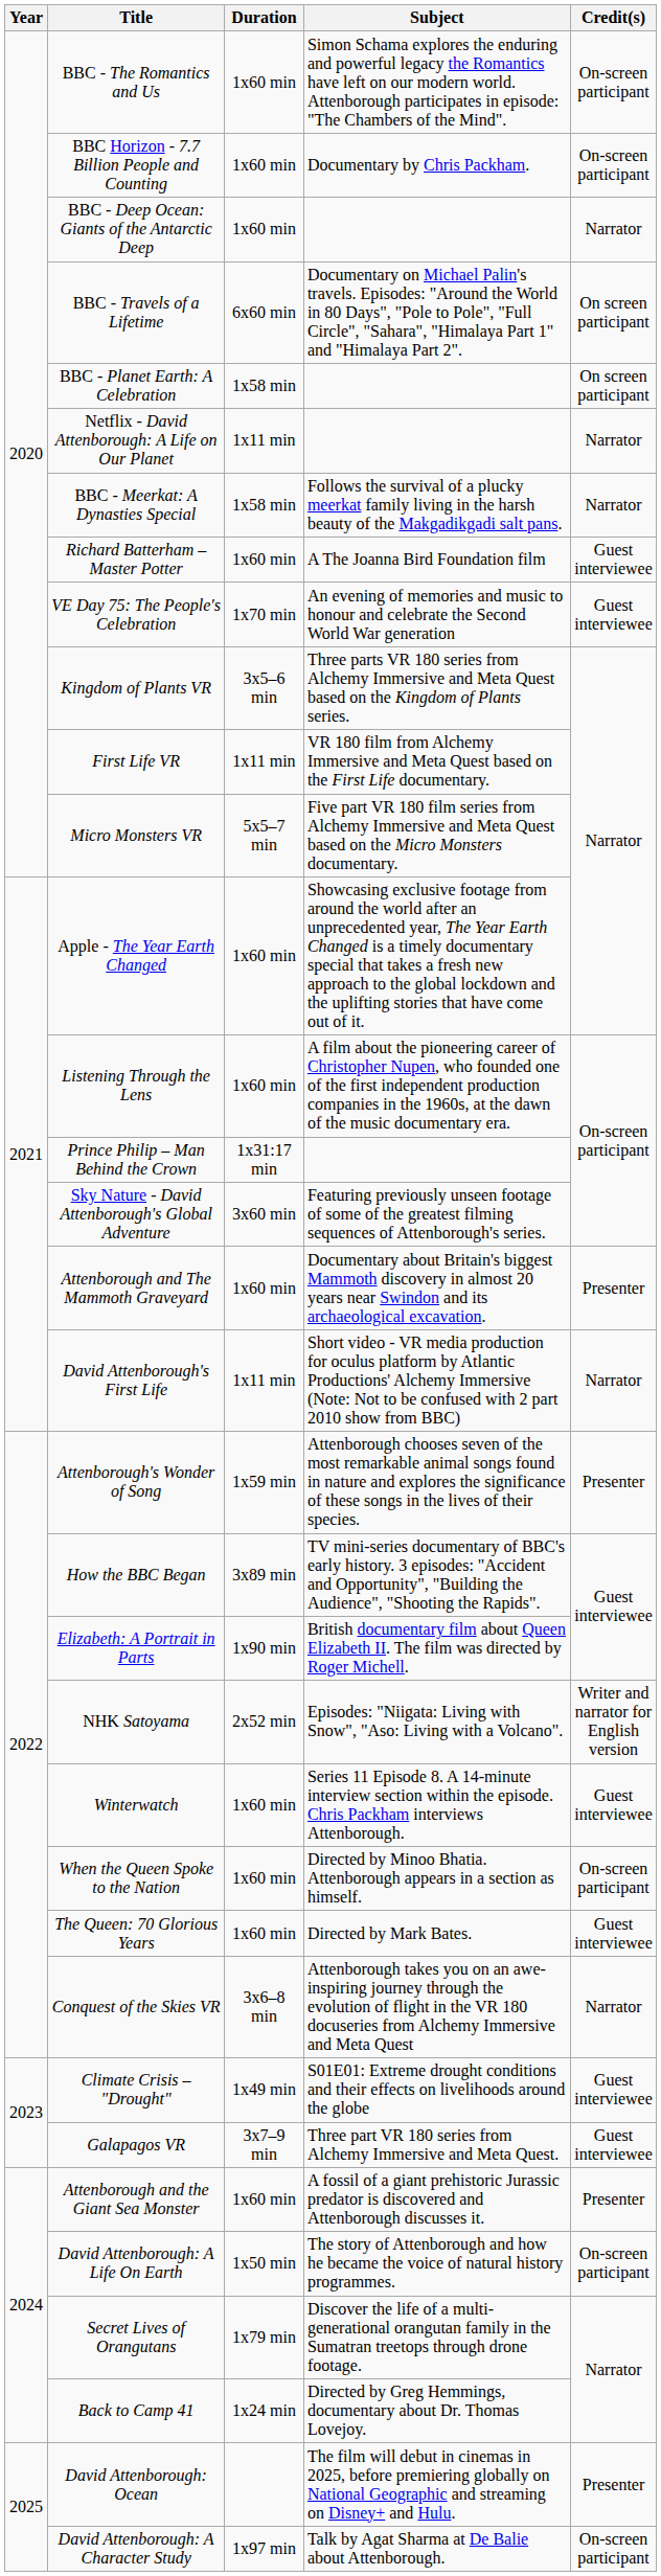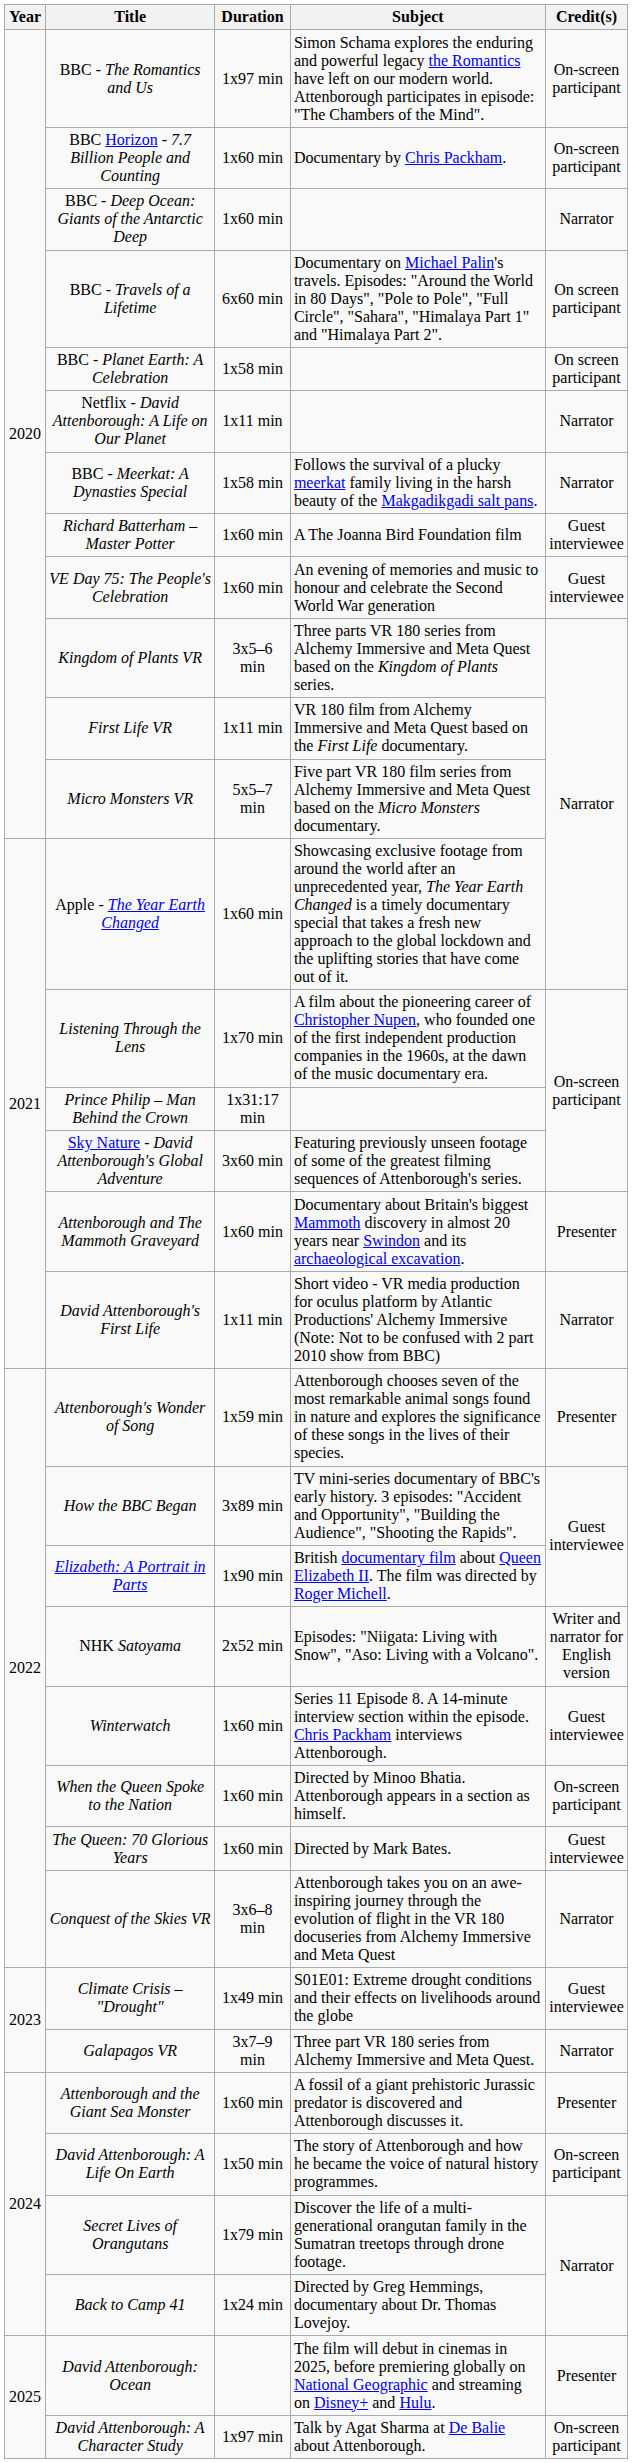 <table class="wikitable" style="text-align:center" width="100%">
 <tr>
 <th width="40">Year</th>
 <th width="400">Title</th>
 <th width="90">Duration</th>
 <th width="800">Subject</th>
 <th>Credit(s)</th>
 </tr>
 <tr>
 <td rowspan="12">2020</td>
 <td>BBC - <em>The Romantics and Us</em></td>
-<td>1x60 min</td>
+<td>1x97 min</td>
 <td align="left">Simon Schama explores the enduring and powerful legacy <a href='#'>the Romantics</a> have left on our modern world. Attenborough participates in episode: "The Chambers of the Mind".</td>
 <td>On-screen participant</td>
 </tr>
 <tr>
 <td>BBC <a href='#'>Horizon</a> - <em>7.7 Billion People and Counting</em></td>
 <td>1x60 min</td>
 <td align="left">Documentary by <a href='#'>Chris Packham</a>.</td>
 <td>On-screen participant</td>
 </tr>
 <tr>
 <td>BBC - <em>Deep Ocean: Giants of the Antarctic Deep</em></td>
 <td>1x60 min</td>
 <td align="left"></td>
 <td>Narrator</td>
 </tr>
 <tr>
 <td>BBC - <em>Travels of a Lifetime</em></td>
 <td>6x60 min</td>
 <td align="left">Documentary on <a href='#'>Michael Palin</a>'s travels. Episodes: "Around the World in 80 Days", "Pole to Pole", "Full Circle", "Sahara", "Himalaya Part 1" and "Himalaya Part 2".</td>
 <td>On screen participant</td>
 </tr>
 <tr>
 <td>BBC - <em>Planet Earth: A Celebration</em></td>
 <td>1x58 min</td>
 <td align="left"></td>
 <td>On screen participant</td>
 </tr>
 <tr>
 <td>Netflix - <em>David Attenborough: A Life on Our Planet</em></td>
 <td>1x11 min</td>
 <td align="left"></td>
 <td>Narrator</td>
 </tr>
 <tr>
 <td>BBC - <em>Meerkat: A Dynasties Special</em></td>
 <td>1x58 min</td>
 <td align="left">Follows the survival of a plucky <a href='#'>meerkat</a> family living in the harsh beauty of the <a href='#'>Makgadikgadi salt pans</a>.</td>
 <td>Narrator</td>
 </tr>
 <tr>
 <td><em>Richard Batterham – Master Potter</em></td>
 <td>1x60 min</td>
 <td align="left">A The Joanna Bird Foundation film</td>
 <td>Guest interviewee</td>
 </tr>
 <tr>
 <td><em>VE Day 75: The People's Celebration</em></td>
-<td>1x70 min</td>
+<td>1x60 min</td>
 <td align="left">An evening of memories and music to honour and celebrate the Second World War generation</td>
 <td>Guest interviewee</td>
 </tr>
 <tr>
 <td><em>Kingdom of Plants VR</em></td>
 <td>3x5–6 min</td>
 <td align="left">Three parts VR 180 series from Alchemy Immersive and Meta Quest based on the <em>Kingdom of Plants</em> series.</td>
 <td rowspan="4">Narrator</td>
 </tr>
 <tr>
 <td><em>First Life VR</em></td>
 <td>1x11 min</td>
 <td align="left">VR 180 film from Alchemy Immersive and Meta Quest based on the <em>First Life</em> documentary.</td>
 </tr>
 <tr>
 <td><em>Micro Monsters VR</em></td>
 <td>5x5–7 min</td>
 <td align="left">Five part VR 180 film series from Alchemy Immersive and Meta Quest based on the <em>Micro Monsters</em> documentary.</td>
 </tr>
 <tr>
 <td rowspan="6">2021</td>
 <td>Apple - <em><a href='#'>The Year Earth Changed</a></em></td>
 <td>1x60 min</td>
 <td align="left">Showcasing exclusive footage from around the world after an unprecedented year, <em>The Year Earth Changed</em> is a timely documentary special that takes a fresh new approach to the global lockdown and the uplifting stories that have come out of it.</td>
 </tr>
 <tr>
 <td><em>Listening Through the Lens</em></td>
-<td>1x60 min</td>
+<td>1x70 min</td>
 <td align="left">A film about the pioneering career of <a href='#'>Christopher Nupen</a>, who founded one of the first independent production companies in the 1960s, at the dawn of the music documentary era.</td>
 <td rowspan="3">On-screen participant</td>
 </tr>
 <tr>
 <td><em>Prince Philip – Man Behind the Crown</em></td>
 <td>1x31:17 min</td>
 <td align="left"></td>
 </tr>
 <tr>
 <td><a href='#'>Sky Nature</a> - <em>David Attenborough's Global Adventure</em></td>
 <td>3x60 min</td>
 <td align="left">Featuring previously unseen footage of some of the greatest filming sequences of Attenborough's series.</td>
 </tr>
 <tr>
 <td><em>Attenborough and The Mammoth Graveyard</em></td>
 <td>1x60 min</td>
 <td align="left">Documentary about Britain's biggest <a href='#'>Mammoth</a> discovery in almost 20 years near <a href='#'>Swindon</a> and its <a href='#'>archaeological excavation</a>.</td>
 <td>Presenter</td>
 </tr>
 <tr>
 <td><em>David Attenborough's First Life</em></td>
 <td>1x11 min</td>
 <td align="left">Short video - VR media production for oculus platform by Atlantic Productions' Alchemy Immersive (Note: Not to be confused with 2 part 2010 show from BBC)</td>
 <td>Narrator</td>
 </tr>
 <tr>
 <td rowspan="8">2022</td>
 <td><em>Attenborough's Wonder of Song</em></td>
 <td>1x59 min</td>
 <td align="left">Attenborough chooses seven of the most remarkable animal songs found in nature and explores the significance of these songs in the lives of their species.</td>
 <td>Presenter</td>
 </tr>
 <tr>
 <td><em>How the BBC Began</em></td>
 <td>3x89 min</td>
 <td align="left">TV mini-series documentary of BBC's early history. 3 episodes: "Accident and Opportunity", "Building the Audience", "Shooting the Rapids".</td>
 <td rowspan="2">Guest interviewee</td>
 </tr>
 <tr>
 <td><em><a href='#'>Elizabeth: A Portrait in Parts</a></em></td>
 <td>1x90 min</td>
 <td align="left">British <a href='#'>documentary film</a> about <a href='#'>Queen Elizabeth II</a>. The film was directed by <a href='#'>Roger Michell</a>.</td>
 </tr>
 <tr>
 <td>NHK <em>Satoyama</em></td>
 <td>2x52 min</td>
 <td align="left">Episodes: "Niigata: Living with Snow", "Aso: Living with a Volcano".</td>
 <td>Writer and narrator for English version</td>
 </tr>
 <tr>
 <td><em>Winterwatch</em></td>
 <td>1x60 min</td>
 <td align="left">Series 11 Episode 8. A 14-minute interview section within the episode. <a href='#'>Chris Packham</a> interviews Attenborough.</td>
 <td>Guest interviewee</td>
 </tr>
 <tr>
 <td><em>When the Queen Spoke to the Nation</em></td>
 <td>1x60 min</td>
 <td align="left">Directed by Minoo Bhatia. Attenborough appears in a section as himself.</td>
 <td>On-screen participant</td>
 </tr>
 <tr>
 <td><em>The Queen: 70 Glorious Years</em></td>
 <td>1x60 min</td>
 <td align="left">Directed by Mark Bates.</td>
 <td>Guest interviewee</td>
 </tr>
 <tr>
 <td><em>Conquest of the Skies VR</em></td>
 <td>3x6–8 min</td>
 <td align="left">Attenborough takes you on an awe-inspiring journey through the evolution of flight in the VR 180 docuseries from Alchemy Immersive and Meta Quest</td>
 <td>Narrator</td>
 </tr>
 <tr>
 <td rowspan="2">2023</td>
 <td><em>Climate Crisis – "Drought"</em></td>
 <td>1x49 min</td>
 <td align="left">S01E01: Extreme drought conditions and their effects on livelihoods around the globe</td>
 <td>Guest interviewee</td>
 </tr>
 <tr>
 <td><em>Galapagos VR</em></td>
 <td>3x7–9 min</td>
 <td align="left">Three part VR 180 series from Alchemy Immersive and Meta Quest.</td>
-<td>Guest interviewee</td>
+<td>Narrator</td>
 </tr>
 <tr>
 <td rowspan="4">2024</td>
 <td><em>Attenborough and the Giant Sea Monster</em></td>
 <td>1x60 min</td>
 <td align="left">A fossil of a giant prehistoric Jurassic predator is discovered and Attenborough discusses it.</td>
 <td>Presenter</td>
 </tr>
 <tr>
 <td><em>David Attenborough: A Life On Earth</em></td>
 <td>1x50 min</td>
 <td align="left">The story of Attenborough and how he became the voice of natural history programmes.</td>
 <td>On-screen participant</td>
 </tr>
 <tr>
 <td><em>Secret Lives of Orangutans</em></td>
 <td>1x79 min</td>
 <td align="left">Discover the life of a multi-generational orangutan family in the Sumatran treetops through drone footage.</td>
 <td rowspan="2">Narrator</td>
 </tr>
 <tr>
 <td><em>Back to Camp 41</em></td>
 <td>1x24 min</td>
 <td align="left">Directed by Greg Hemmings, documentary about Dr. Thomas Lovejoy.</td>
 </tr>
 <tr>
 <td rowspan="2">2025</td>
 <td><em>David Attenborough: Ocean</em></td>
 <td></td>
 <td align="left">The film will debut in cinemas in 2025, before premiering globally on <a href='#'>National Geographic</a> and streaming on <a href='#'>Disney+</a> and <a href='#'>Hulu</a>.</td>
 <td>Presenter</td>
 </tr>
 <tr>
 <td><em>David Attenborough: A Character Study</em></td>
 <td>1x97 min</td>
 <td align="left">Talk by Agat Sharma at <a href='#'>De Balie</a> about Attenborough.</td>
 <td>On-screen participant</td>
 </tr>
 </table>
